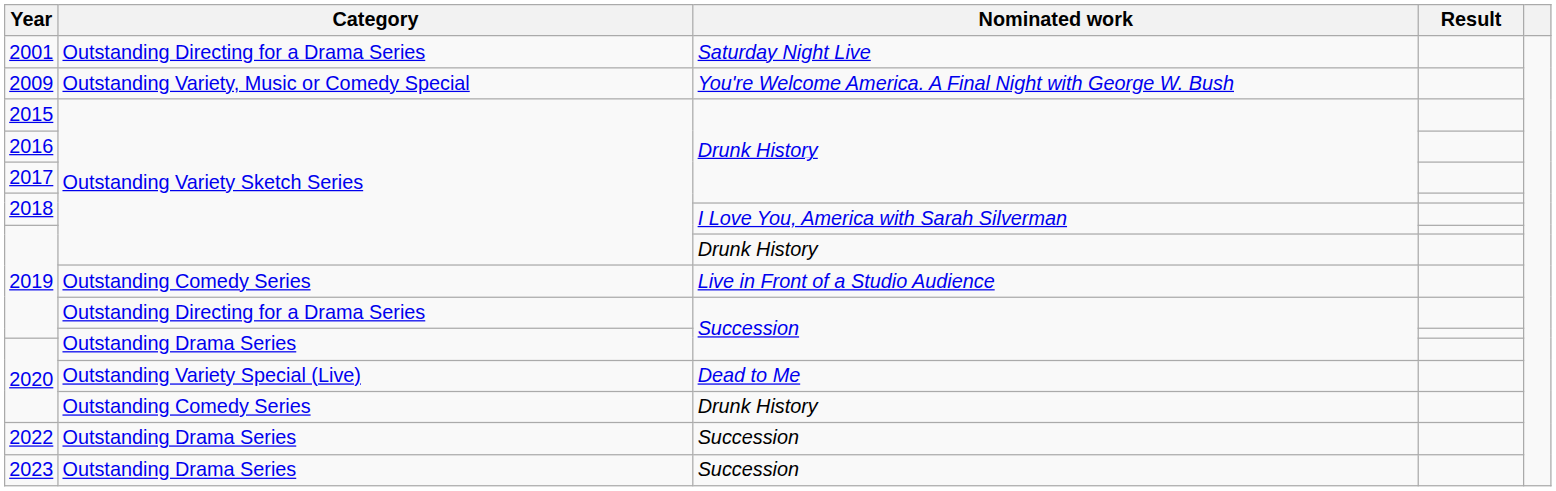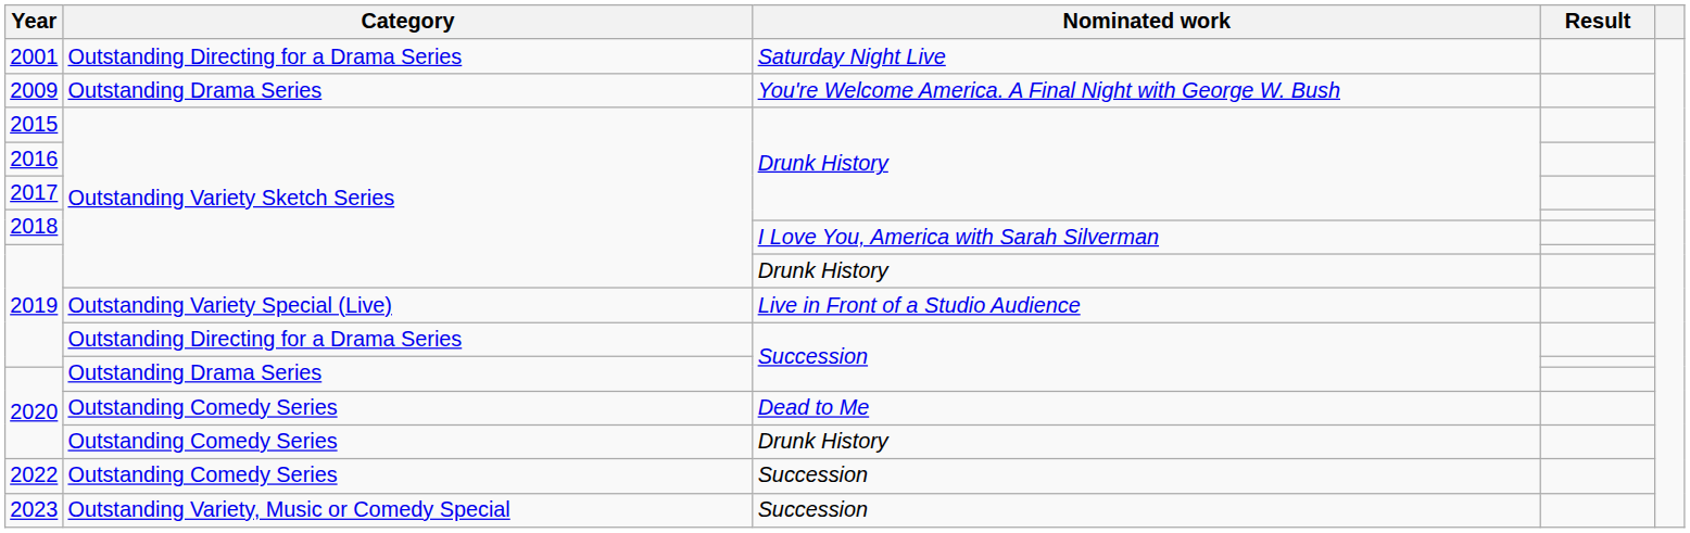 <table class=wikitable>
 <tr>
 <th scope="col" style="width:1em;">Year</th>
 <th scope="col" style="width:34em;">Category</th>
 <th scope="col" style="width:39em;">Nominated work</th>
 <th scope="col" style="width:5em;">Result</th>
 <th scope="col" style="width:1em;"></th>
 </tr>
 <tr>
 <td><a href='#'>2001</a></td>
 <td><a href='#'>Outstanding Directing for a Drama Series</a></td>
 <td><em><a href='#'>Saturday Night Live</a></em></td>
 <td></td>
 <td rowspan="17"></td>
 </tr>
 <tr>
 <td><a href='#'>2009</a></td>
-<td><a href='#'>Outstanding Variety, Music or Comedy Special</a></td>
+<td><a href='#'>Outstanding Drama Series</a></td>
 <td><em><a href='#'>You're Welcome America. A Final Night with George W. Bush</a></em></td>
 <td></td>
 </tr>
 <tr>
 <td><a href='#'>2015</a></td>
 <td rowspan="7"><a href='#'>Outstanding Variety Sketch Series</a></td>
 <td rowspan="4"><em><a href='#'>Drunk History</a></em></td>
 <td></td>
 </tr>
 <tr>
 <td><a href='#'>2016</a></td>
 <td></td>
 </tr>
 <tr>
 <td><a href='#'>2017</a></td>
 <td></td>
 </tr>
 <tr>
 <td rowspan="2"><a href='#'>2018</a></td>
 <td></td>
 </tr>
 <tr>
 <td rowspan="2"><em><a href='#'>I Love You, America with Sarah Silverman</a></em></td>
 <td></td>
 </tr>
 <tr>
 <td rowspan="5"><a href='#'>2019</a></td>
 <td></td>
 </tr>
 <tr>
 <td><em>Drunk History</em></td>
 <td></td>
 </tr>
 <tr>
-<td><a href='#'>Outstanding Comedy Series</a></td>
+<td><a href='#'>Outstanding Variety Special (Live)</a></td>
 <td><em><a href='#'>Live in Front of a Studio Audience</a></em></td>
 <td></td>
 </tr>
 <tr>
 <td><a href='#'>Outstanding Directing for a Drama Series</a></td>
 <td rowspan="3"><em><a href='#'>Succession</a></em></td>
 <td></td>
 </tr>
 <tr>
 <td rowspan="2"><a href='#'>Outstanding Drama Series</a></td>
 <td></td>
 </tr>
 <tr>
 <td rowspan="3"><a href='#'>2020</a></td>
 <td></td>
 </tr>
 <tr>
-<td><a href='#'>Outstanding Variety Special (Live)</a></td>
+<td><a href='#'>Outstanding Comedy Series</a></td>
 <td><em><a href='#'>Dead to Me</a></em></td>
 <td></td>
 </tr>
 <tr>
 <td><a href='#'>Outstanding Comedy Series</a></td>
 <td><em>Drunk History</em></td>
 <td></td>
 </tr>
 <tr>
 <td><a href='#'>2022</a></td>
-<td><a href='#'>Outstanding Drama Series</a></td>
+<td><a href='#'>Outstanding Comedy Series</a></td>
 <td><em>Succession</em></td>
 <td></td>
 </tr>
 <tr>
 <td><a href='#'>2023</a></td>
-<td><a href='#'>Outstanding Drama Series</a></td>
+<td><a href='#'>Outstanding Variety, Music or Comedy Special</a></td>
 <td><em>Succession</em></td>
 <td></td>
 </tr>
 </table>
